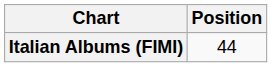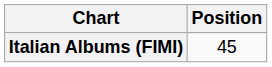 <table class="wikitable plainrowheaders" style="text-align:center">
 <tr>
 <th scope="col">Chart</th>
 <th scope="col">Position</th>
 </tr>
 <tr>
 <th scope="row">Italian Albums (FIMI)</th>
-<td>44</td>
+<td>45</td>
 </tr>
 </table>
